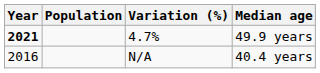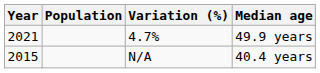 <table + class="wikitable" border="1">
 <tr>
 <th>Year</th>
 <th>Population</th>
 <th>Variation (%)</th>
 <th>Median age</th>
 </tr>
 <tr>
-<td><strong>2021</strong></td>
+<td>2021</td>
 <td></td>
 <td> 4.7%</td>
 <td>49.9 years</td>
 </tr>
 <tr>
-<td>2016</td>
+<td>2015</td>
 <td></td>
 <td>N/A</td>
 <td>40.4 years</td>
 </tr>
 </table>
